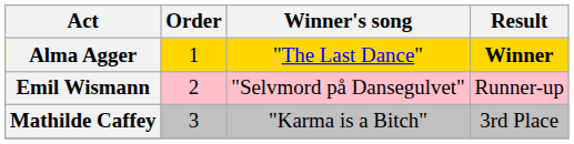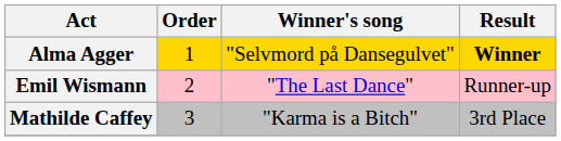 <table class="wikitable plainrowheaders" style="text-align:center;">
 <tr>
 <th>Act</th>
 <th>Order</th>
 <th>Winner's song</th>
 <th>Result</th>
 </tr>
 <tr style="background:gold">
 <th scope=row>Alma Agger</th>
 <td>1</td>
-<td>"<a href='#'>The Last Dance</a>"</td>
+<td>"Selvmord på Dansegulvet"</td>
 <td><strong>Winner</strong></td>
 </tr>
 <tr style="background:pink">
 <th scope=row>Emil Wismann</th>
 <td>2</td>
-<td>"Selvmord på Dansegulvet"</td>
+<td>"<a href='#'>The Last Dance</a>"</td>
 <td>Runner-up</td>
 </tr>
 <tr style="background:silver">
 <th scope=row>Mathilde Caffey</th>
 <td>3</td>
 <td>"Karma is a Bitch"</td>
 <td>3rd Place</td>
 </tr>
 <tr>
 </tr>
 </table>
